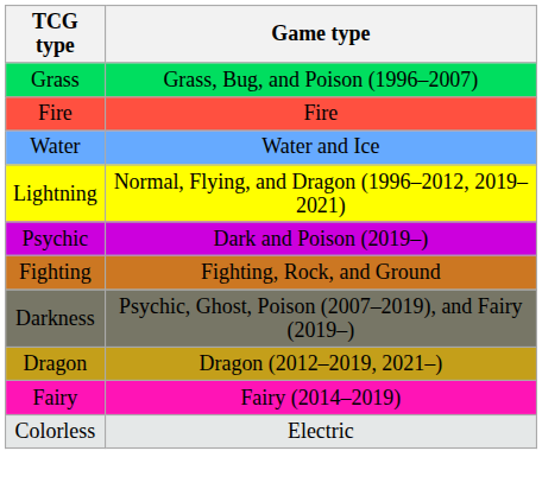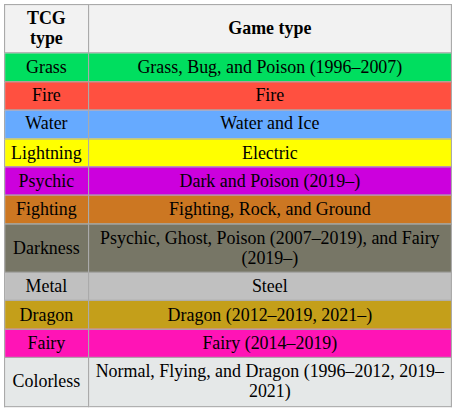 <table class="wikitable floatright" style="width: 400px; text-align: center;">
 <tr>
 <th>TCG type</th>
 <th>Game type</th>
 </tr>
 <tr style="background:#00de5f;">
 <td>Grass</td>
 <td>Grass, Bug, and Poison (1996–2007)</td>
 </tr>
 <tr style="background:#ff5040;">
 <td>Fire</td>
 <td>Fire</td>
 </tr>
 <tr style="background:#6af;">
 <td>Water</td>
 <td>Water and Ice</td>
 </tr>
 <tr style="background:#ff0;">
 <td>Lightning</td>
-<td>Normal, Flying, and Dragon (1996–2012, 2019–2021)</td>
+<td>Electric</td>
 </tr>
 <tr style="background:#c0d;">
 <td>Psychic</td>
 <td><span>Dark and Poison (2019–)</span></td>
 </tr>
 <tr style="background:#c72;">
 <td>Fighting</td>
 <td>Fighting, Rock, and Ground</td>
 </tr>
 <tr style="background:#777666;">
 <td><span>Darkness</span></td>
 <td>Psychic, Ghost, Poison (2007–2019), and Fairy (2019–)</td>
 </tr>
+<tr style="background:silver;">
+<td>Metal</td>
+<td>Steel</td>
+</tr>
 <tr style="background:#c49f1a;">
 <td>Dragon</td>
 <td>Dragon (2012–2019, 2021–)</td>
 </tr>
 <tr style="background:#ff14b6;">
 <td>Fairy</td>
 <td>Fairy (2014–2019)</td>
 </tr>
 <tr style="background:#e5e8e8;">
 <td>Colorless</td>
-<td>Electric</td>
+<td>Normal, Flying, and Dragon (1996–2012, 2019–2021)</td>
 </tr>
 </table>
